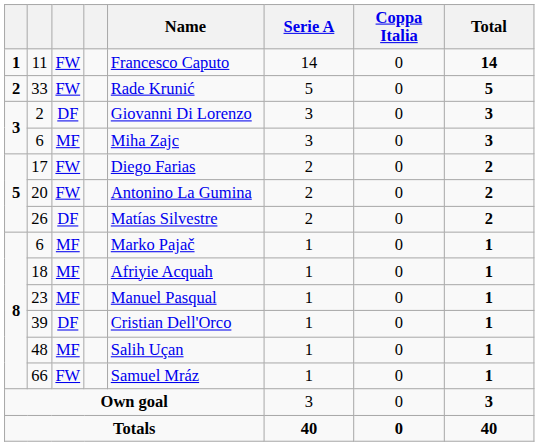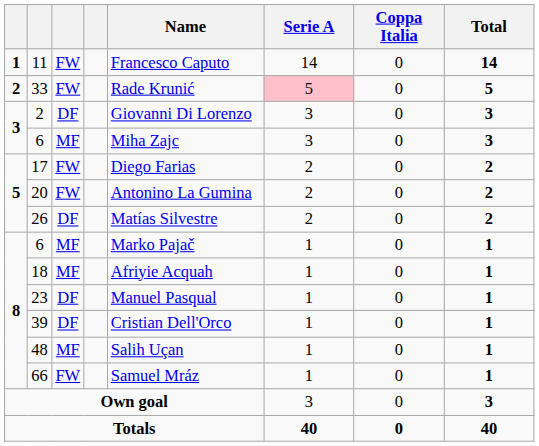 <table class="wikitable" style="text-align:center">
 <tr>
 <th width=15></th>
 <th width=15></th>
 <th width=15></th>
 <th width=15></th>
 <th width=145>Name</th>
 <th width=80><strong><a href='#'>Serie A</a></strong></th>
 <th width=80><strong><a href='#'>Coppa Italia</a></strong></th>
 <th width=80>Total</th>
 </tr>
 <tr>
 <td><strong>1</strong></td>
 <td>11</td>
 <td><a href='#'>FW</a></td>
 <td></td>
 <td align=left><a href='#'>Francesco Caputo</a></td>
 <td>14</td>
 <td>0</td>
 <td><strong>14</strong></td>
 </tr>
 <tr>
 <td><strong>2</strong></td>
 <td>33</td>
 <td><a href='#'>FW</a></td>
 <td></td>
 <td align=left><a href='#'>Rade Krunić</a></td>
-<td>5</td>
+<td style="background: pink;">5</td>
 <td>0</td>
 <td><strong>5</strong></td>
 </tr>
 <tr>
 <td rowspan=2><strong>3</strong></td>
 <td>2</td>
 <td><a href='#'>DF</a></td>
 <td></td>
 <td align=left><a href='#'>Giovanni Di Lorenzo</a></td>
 <td>3</td>
 <td>0</td>
 <td><strong>3</strong></td>
 </tr>
 <tr>
 <td>6</td>
 <td><a href='#'>MF</a></td>
 <td></td>
 <td align=left><a href='#'>Miha Zajc</a></td>
 <td>3</td>
 <td>0</td>
 <td><strong>3</strong></td>
 </tr>
 <tr>
 <td rowspan=3><strong>5</strong></td>
 <td>17</td>
 <td><a href='#'>FW</a></td>
 <td></td>
 <td align=left><a href='#'>Diego Farias</a></td>
 <td>2</td>
 <td>0</td>
 <td><strong>2</strong></td>
 </tr>
 <tr>
 <td>20</td>
 <td><a href='#'>FW</a></td>
 <td></td>
 <td align=left><a href='#'>Antonino La Gumina</a></td>
 <td>2</td>
 <td>0</td>
 <td><strong>2</strong></td>
 </tr>
 <tr>
 <td>26</td>
 <td><a href='#'>DF</a></td>
 <td></td>
 <td align=left><a href='#'>Matías Silvestre</a></td>
 <td>2</td>
 <td>0</td>
 <td><strong>2</strong></td>
 </tr>
 <tr>
 <td rowspan=6><strong>8</strong></td>
 <td>6</td>
 <td><a href='#'>MF</a></td>
 <td></td>
 <td align=left><a href='#'>Marko Pajač</a></td>
 <td>1</td>
 <td>0</td>
 <td><strong>1</strong></td>
 </tr>
 <tr>
 <td>18</td>
 <td><a href='#'>MF</a></td>
 <td></td>
 <td align=left><a href='#'>Afriyie Acquah</a></td>
 <td>1</td>
 <td>0</td>
 <td><strong>1</strong></td>
 </tr>
 <tr>
 <td>23</td>
-<td><a href='#'>MF</a></td>
+<td><a href='#'>DF</a></td>
 <td></td>
 <td align=left><a href='#'>Manuel Pasqual</a></td>
 <td>1</td>
 <td>0</td>
 <td><strong>1</strong></td>
 </tr>
 <tr>
 <td>39</td>
 <td><a href='#'>DF</a></td>
 <td></td>
 <td align=left><a href='#'>Cristian Dell'Orco</a></td>
 <td>1</td>
 <td>0</td>
 <td><strong>1</strong></td>
 </tr>
 <tr>
 <td>48</td>
 <td><a href='#'>MF</a></td>
 <td></td>
 <td align=left><a href='#'>Salih Uçan</a></td>
 <td>1</td>
 <td>0</td>
 <td><strong>1</strong></td>
 </tr>
 <tr>
 <td>66</td>
 <td><a href='#'>FW</a></td>
 <td></td>
 <td align=left><a href='#'>Samuel Mráz</a></td>
 <td>1</td>
 <td>0</td>
 <td><strong>1</strong></td>
 </tr>
 <tr>
 <td colspan=5><strong>Own goal</strong></td>
 <td>3</td>
 <td>0</td>
 <td><strong>3</strong></td>
 </tr>
 <tr>
 <td colspan=5><strong>Totals</strong></td>
 <td><strong>40</strong></td>
 <td><strong>0</strong></td>
 <td><strong>40</strong></td>
 </tr>
 </table>
